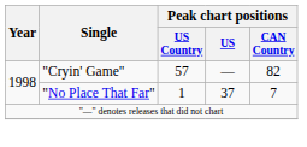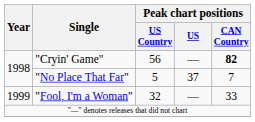 <table class="wikitable" style="text-align:center;">
 <tr>
 <th rowspan="2">Year</th>
 <th rowspan="2">Single</th>
 <th colspan="3">Peak chart positions</th>
 </tr>
 <tr style="font-size:smaller;">
 <th width="45"><a href='#'>US Country</a><br></th>
 <th width="45"><a href='#'>US</a><br></th>
 <th width="45"><a href='#'>CAN Country</a><br></th>
 </tr>
 <tr>
 <td rowspan="2">1998</td>
 <td align="left">"Cryin' Game"</td>
-<td>57</td>
+<td>56</td>
 <td>—</td>
-<td>82</td>
+<td><strong>82</strong></td>
 </tr>
 <tr>
 <td align="left">"<a href='#'>No Place That Far</a>"</td>
-<td>1</td>
+<td>5</td>
 <td>37</td>
 <td>7</td>
+</tr>
+<tr>
+<td>1999</td>
+<td align="left">"<a href='#'>Fool, I'm a Woman</a>"</td>
+<td>32</td>
+<td>—</td>
+<td>33</td>
 </tr>
 <tr>
 <td colspan="5" style="font-size:8pt">"—" denotes releases that did not chart</td>
 </tr>
 <tr>
 </tr>
 </table>
